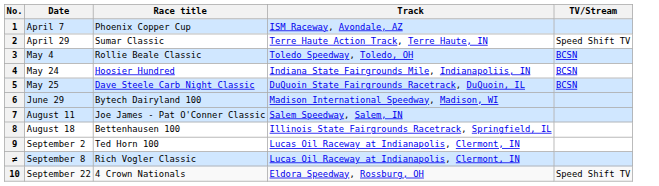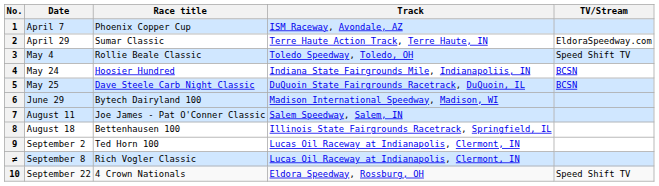 <table class="wikitable" style="font-size:85%;">
 <tr>
 <th>No.</th>
 <th>Date</th>
 <th>Race title</th>
 <th>Track</th>
 <th>TV/Stream</th>
 </tr>
 <tr style="background:#D0E7FF;">
 <th>1</th>
 <td>April 7</td>
 <td>Phoenix Copper Cup</td>
 <td><a href='#'>ISM Raceway</a>, <a href='#'>Avondale, AZ</a></td>
 <td></td>
 </tr>
 <tr style="background:white;">
 <th>2</th>
 <td>April 29</td>
 <td>Sumar Classic</td>
 <td><a href='#'>Terre Haute Action Track</a>, <a href='#'>Terre Haute, IN</a></td>
-<td>Speed Shift TV</td>
+<td>EldoraSpeedway.com</td>
 </tr>
 <tr style="background:#D0E7FF;">
 <th>3</th>
 <td>May 4</td>
 <td>Rollie Beale Classic</td>
 <td><a href='#'>Toledo Speedway</a>, <a href='#'>Toledo, OH</a></td>
-<td><a href='#'>BCSN</a></td>
+<td>Speed Shift TV</td>
 </tr>
 <tr style="background:white;">
 <th>4</th>
 <td>May 24</td>
 <td><a href='#'>Hoosier Hundred</a></td>
 <td><a href='#'>Indiana State Fairgrounds Mile</a>, <a href='#'>Indianapoliis, IN</a></td>
 <td><a href='#'>BCSN</a></td>
 </tr>
 <tr style="background:#D0E7FF;">
 <th>5</th>
 <td>May 25</td>
 <td><a href='#'>Dave Steele Carb Night Classic</a></td>
 <td><a href='#'>DuQuoin State Fairgrounds Racetrack</a>, <a href='#'>DuQuoin, IL</a></td>
 <td><a href='#'>BCSN</a></td>
 </tr>
 <tr style="background:#D0E7FF;">
 <th>6</th>
 <td>June 29</td>
 <td>Bytech Dairyland 100</td>
 <td><a href='#'>Madison International Speedway</a>, <a href='#'>Madison, WI</a></td>
 <td></td>
 </tr>
 <tr style="background:#D0E7FF;">
 <th>7</th>
 <td>August 11</td>
 <td>Joe James - Pat O'Conner Classic</td>
 <td><a href='#'>Salem Speedway</a>, <a href='#'>Salem, IN</a></td>
 <td></td>
 </tr>
 <tr style="background:white;">
 <th>8</th>
 <td>August 18</td>
 <td>Bettenhausen 100</td>
 <td><a href='#'>Illinois State Fairgrounds Racetrack</a>, <a href='#'>Springfield, IL</a></td>
 <td></td>
 </tr>
 <tr style="background:white;">
 <th>9</th>
 <td>September 2</td>
 <td>Ted Horn 100</td>
 <td><a href='#'>Lucas Oil Raceway at Indianapolis</a>, <a href='#'>Clermont, IN</a></td>
 <td></td>
 </tr>
 <tr style="background:#D0E7FF;">
 <th>≠</th>
 <td>September 8</td>
 <td>Rich Vogler Classic</td>
 <td><a href='#'>Lucas Oil Raceway at Indianapolis</a>, <a href='#'>Clermont, IN</a></td>
 <td></td>
 </tr>
 <tr style="background:#white;">
 <th>10</th>
 <td>September 22</td>
 <td>4 Crown Nationals</td>
 <td><a href='#'>Eldora Speedway</a>, <a href='#'>Rossburg, OH</a></td>
 <td>Speed Shift TV</td>
 </tr>
 </table>
